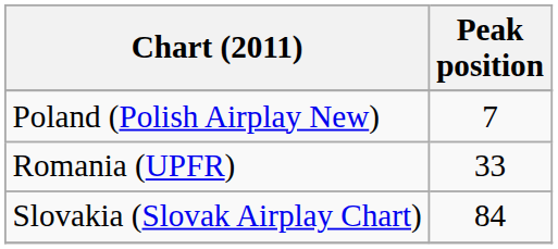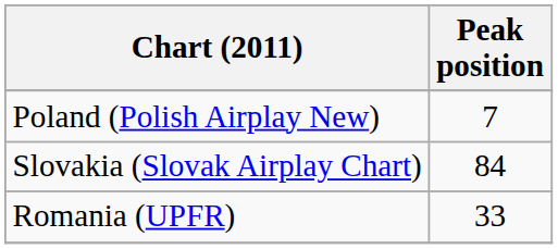 <table class="wikitable sortable plainrowheaders">
 <tr>
 <th scope="col">Chart (2011)</th>
 <th scope="col">Peak<br>position</th>
 </tr>
 <tr>
 </tr>
 <tr>
 </tr>
 <tr>
 </tr>
 <tr>
 </tr>
 <tr>
 </tr>
 <tr>
 <td>Poland (<a href='#'>Polish Airplay New</a>)</td>
 <td align="center">7</td>
 </tr>
 <tr>
+<td>Slovakia (<a href='#'>Slovak Airplay Chart</a>)</td>
+<td style="text-align:center;">84</td>
+</tr>
+<tr>
 <td>Romania (<a href='#'>UPFR</a>)</td>
 <td style="text-align:center;">33</td>
-</tr>
-<tr>
-<td>Slovakia (<a href='#'>Slovak Airplay Chart</a>)</td>
-<td style="text-align:center;">84</td>
 </tr>
 <tr>
 </tr>
 <tr>
 </tr>
 </table>
